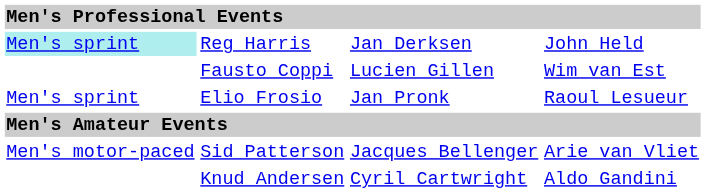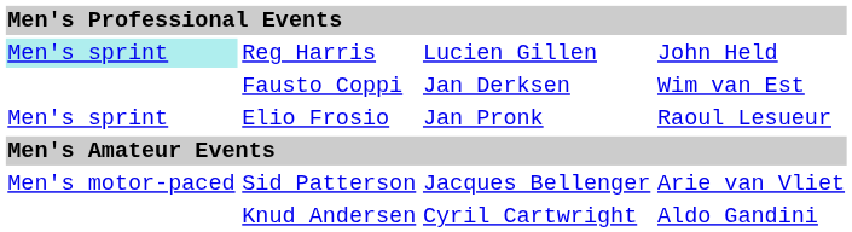 <table>
 <tr bgcolor="#cccccc">
 <td colspan=7><strong>Men's Professional Events</strong></td>
 </tr>
 <tr>
 <td style="background: paleturquoise;"><a href='#'>Men's sprint</a> <br></td>
 <td><a href='#'>Reg Harris</a><br></td>
-<td><a href='#'>Jan Derksen</a><br></td>
+<td><a href='#'>Lucien Gillen</a><br></td>
 <td><a href='#'>John Held</a><br></td>
 </tr>
 <tr>
 <td><br></td>
 <td><a href='#'>Fausto Coppi</a><br></td>
-<td><a href='#'>Lucien Gillen</a><br></td>
+<td><a href='#'>Jan Derksen</a><br></td>
 <td><a href='#'>Wim van Est</a><br></td>
 </tr>
 <tr>
 <td><a href='#'>Men's sprint</a> <br></td>
 <td><a href='#'>Elio Frosio</a><br></td>
 <td><a href='#'>Jan Pronk</a><br></td>
 <td><a href='#'>Raoul Lesueur</a><br></td>
 </tr>
 <tr bgcolor="#cccccc">
 <td colspan=7><strong>Men's Amateur Events</strong></td>
 </tr>
 <tr>
 <td><a href='#'>Men's motor-paced</a><br></td>
 <td><a href='#'>Sid Patterson</a> <br></td>
 <td><a href='#'>Jacques Bellenger</a> <br></td>
 <td><a href='#'>Arie van Vliet</a><br></td>
 </tr>
 <tr>
 <td><br></td>
 <td><a href='#'>Knud Andersen</a><br></td>
 <td><a href='#'>Cyril Cartwright</a><br></td>
 <td><a href='#'>Aldo Gandini</a><br></td>
 </tr>
 </table>
